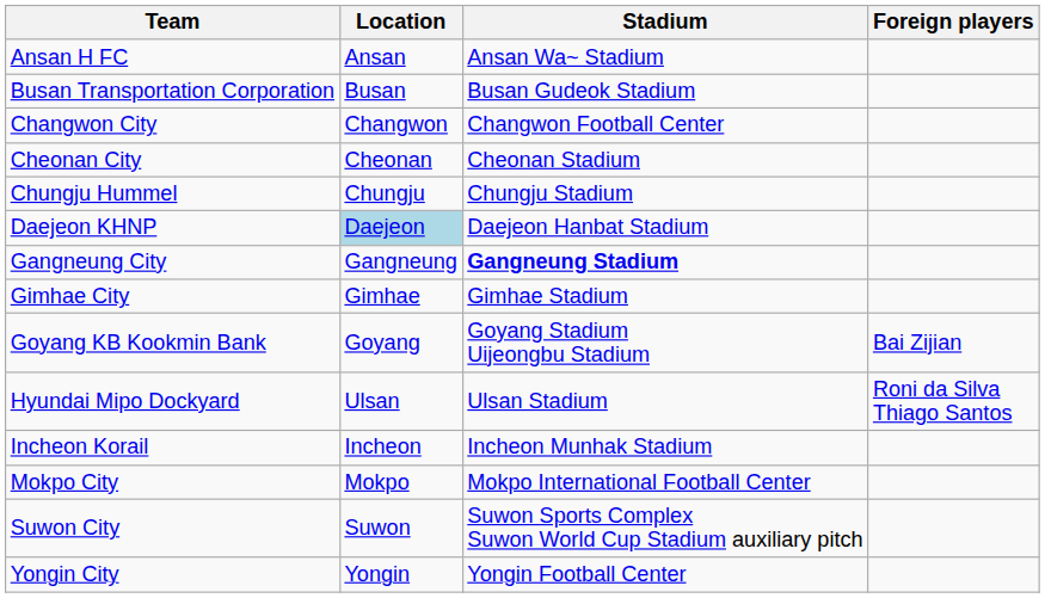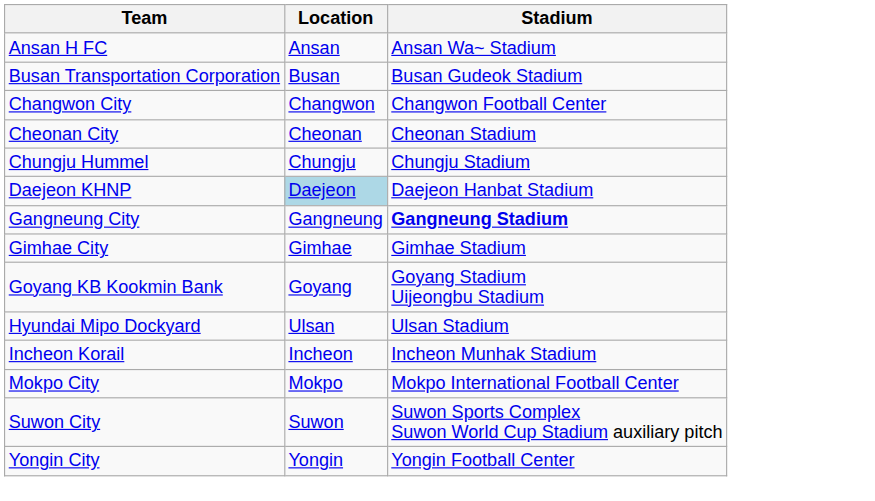 <table class="wikitable sortable" style="text-align: left;">
 <tr>
 <th>Team</th>
 <th>Location</th>
 <th>Stadium</th>
-<th>Foreign players</th>
 </tr>
 <tr>
 <td><a href='#'>Ansan H FC</a></td>
 <td><a href='#'>Ansan</a></td>
 <td><a href='#'>Ansan Wa~ Stadium</a></td>
-<td></td>
 </tr>
 <tr>
 <td><a href='#'>Busan Transportation Corporation</a></td>
 <td><a href='#'>Busan</a></td>
 <td><a href='#'>Busan Gudeok Stadium</a></td>
-<td></td>
 </tr>
 <tr>
 <td><a href='#'>Changwon City</a></td>
 <td><a href='#'>Changwon</a></td>
 <td><a href='#'>Changwon Football Center</a></td>
-<td></td>
 </tr>
 <tr>
 <td><a href='#'>Cheonan City</a></td>
 <td><a href='#'>Cheonan</a></td>
 <td><a href='#'>Cheonan Stadium</a></td>
-<td></td>
 </tr>
 <tr>
 <td><a href='#'>Chungju Hummel</a></td>
 <td><a href='#'>Chungju</a></td>
 <td><a href='#'>Chungju Stadium</a></td>
-<td></td>
 </tr>
 <tr>
 <td><a href='#'>Daejeon KHNP</a></td>
 <td style="background: lightblue;"><a href='#'>Daejeon</a></td>
 <td><a href='#'>Daejeon Hanbat Stadium</a></td>
-<td></td>
 </tr>
 <tr>
 <td><a href='#'>Gangneung City</a></td>
 <td><a href='#'>Gangneung</a></td>
 <td><strong><a href='#'>Gangneung Stadium</a></strong></td>
-<td></td>
 </tr>
 <tr>
 <td><a href='#'>Gimhae City</a></td>
 <td><a href='#'>Gimhae</a></td>
 <td><a href='#'>Gimhae Stadium</a></td>
-<td></td>
 </tr>
 <tr>
 <td><a href='#'>Goyang KB Kookmin Bank</a></td>
 <td><a href='#'>Goyang</a></td>
 <td><a href='#'>Goyang Stadium</a> <br> <a href='#'>Uijeongbu Stadium</a></td>
-<td> <a href='#'>Bai Zijian</a></td>
 </tr>
 <tr>
 <td><a href='#'>Hyundai Mipo Dockyard</a></td>
 <td><a href='#'>Ulsan</a></td>
 <td><a href='#'>Ulsan Stadium</a></td>
-<td> <a href='#'>Roni da Silva</a><br> <a href='#'>Thiago Santos</a></td>
 </tr>
 <tr>
 <td><a href='#'>Incheon Korail</a></td>
 <td><a href='#'>Incheon</a></td>
 <td><a href='#'>Incheon Munhak Stadium</a></td>
-<td></td>
 </tr>
 <tr>
 <td><a href='#'>Mokpo City</a></td>
 <td><a href='#'>Mokpo</a></td>
 <td><a href='#'>Mokpo International Football Center</a></td>
-<td></td>
 </tr>
 <tr>
 <td><a href='#'>Suwon City</a></td>
 <td><a href='#'>Suwon</a></td>
 <td><a href='#'>Suwon Sports Complex</a> <br> <a href='#'>Suwon World Cup Stadium</a> auxiliary pitch</td>
-<td></td>
 </tr>
 <tr>
 <td><a href='#'>Yongin City</a></td>
 <td><a href='#'>Yongin</a></td>
 <td><a href='#'>Yongin Football Center</a></td>
-<td></td>
 </tr>
 </table>
